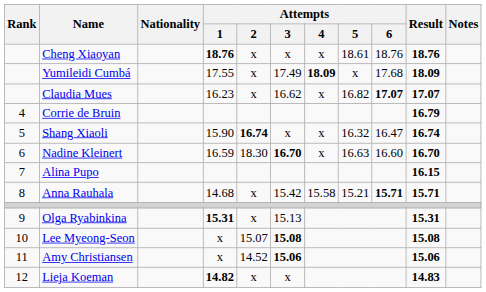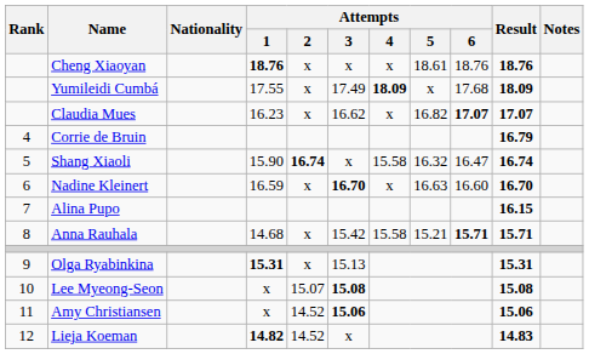 <table class="wikitable sortable" style="text-align:center">
 <tr>
 <th rowspan=2>Rank</th>
 <th rowspan=2>Name</th>
 <th rowspan=2>Nationality</th>
 <th colspan=6>Attempts</th>
 <th rowspan=2>Result</th>
 <th rowspan=2>Notes</th>
 </tr>
 <tr>
 <th>1</th>
 <th>2</th>
 <th>3</th>
 <th>4</th>
 <th>5</th>
 <th>6</th>
 </tr>
 <tr>
 <td></td>
 <td align=left><a href='#'>Cheng Xiaoyan</a></td>
 <td align=left></td>
 <td><strong>18.76</strong></td>
 <td>x</td>
 <td>x</td>
 <td>x</td>
 <td>18.61</td>
 <td>18.76</td>
 <td><strong>18.76</strong></td>
 <td></td>
 </tr>
 <tr>
 <td></td>
 <td align=left><a href='#'>Yumileidi Cumbá</a></td>
 <td align=left></td>
 <td>17.55</td>
 <td>x</td>
 <td>17.49</td>
 <td><strong>18.09</strong></td>
 <td>x</td>
 <td>17.68</td>
 <td><strong>18.09</strong></td>
 <td></td>
 </tr>
 <tr>
 <td></td>
 <td align=left><a href='#'>Claudia Mues</a></td>
 <td align=left></td>
 <td>16.23</td>
 <td>x</td>
 <td>16.62</td>
 <td>x</td>
 <td>16.82</td>
 <td><strong>17.07</strong></td>
 <td><strong>17.07</strong></td>
 <td></td>
 </tr>
 <tr>
 <td>4</td>
 <td align=left><a href='#'>Corrie de Bruin</a></td>
 <td align=left></td>
 <td></td>
 <td></td>
 <td></td>
 <td></td>
 <td></td>
 <td></td>
 <td><strong>16.79</strong></td>
 <td></td>
 </tr>
 <tr>
 <td>5</td>
 <td align=left><a href='#'>Shang Xiaoli</a></td>
 <td align=left></td>
 <td>15.90</td>
 <td><strong>16.74</strong></td>
 <td>x</td>
-<td>x</td>
+<td>15.58</td>
 <td>16.32</td>
 <td>16.47</td>
 <td><strong>16.74</strong></td>
 <td></td>
 </tr>
 <tr>
 <td>6</td>
 <td align=left><a href='#'>Nadine Kleinert</a></td>
 <td align=left></td>
 <td>16.59</td>
-<td>18.30</td>
+<td>x</td>
 <td><strong>16.70</strong></td>
 <td>x</td>
 <td>16.63</td>
 <td>16.60</td>
 <td><strong>16.70</strong></td>
 <td></td>
 </tr>
 <tr>
 <td>7</td>
 <td align=left><a href='#'>Alina Pupo</a></td>
 <td align=left></td>
 <td></td>
 <td></td>
 <td></td>
 <td></td>
 <td></td>
 <td></td>
 <td><strong>16.15</strong></td>
 <td></td>
 </tr>
 <tr>
 <td>8</td>
 <td align=left><a href='#'>Anna Rauhala</a></td>
 <td align=left></td>
 <td>14.68</td>
 <td>x</td>
 <td>15.42</td>
 <td>15.58</td>
 <td>15.21</td>
 <td><strong>15.71</strong></td>
 <td><strong>15.71</strong></td>
 <td></td>
 </tr>
 <tr>
 <td colspan=11 bgcolor=lightgray></td>
 </tr>
 <tr>
 <td>9</td>
 <td align=left><a href='#'>Olga Ryabinkina</a></td>
 <td align=left></td>
 <td><strong>15.31</strong></td>
 <td>x</td>
 <td>15.13</td>
 <td colspan=3></td>
 <td><strong>15.31</strong></td>
 <td></td>
 </tr>
 <tr>
 <td>10</td>
 <td align=left><a href='#'>Lee Myeong-Seon</a></td>
 <td align=left></td>
 <td>x</td>
 <td>15.07</td>
 <td><strong>15.08</strong></td>
 <td colspan=3></td>
 <td><strong>15.08</strong></td>
 <td></td>
 </tr>
 <tr>
 <td>11</td>
 <td align=left><a href='#'>Amy Christiansen</a></td>
 <td align=left></td>
 <td>x</td>
 <td>14.52</td>
 <td><strong>15.06</strong></td>
 <td colspan=3></td>
 <td><strong>15.06</strong></td>
 <td></td>
 </tr>
 <tr>
 <td>12</td>
 <td align=left><a href='#'>Lieja Koeman</a></td>
 <td align=left></td>
 <td><strong>14.82</strong></td>
-<td>x</td>
+<td>14.52</td>
 <td>x</td>
 <td colspan=3></td>
 <td><strong>14.83</strong></td>
 <td></td>
 </tr>
 </table>
